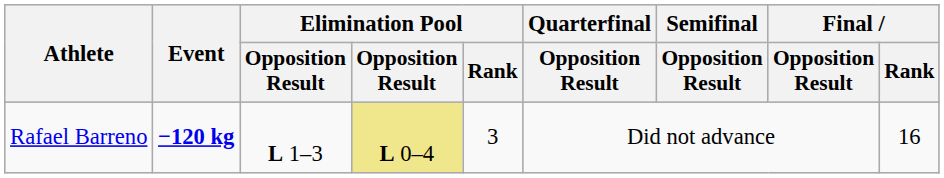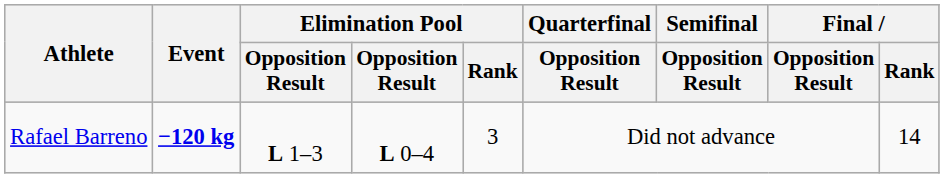 <table class="wikitable" style="font-size:90%">
 <tr>
 <th rowspan="2">Athlete</th>
 <th rowspan="2">Event</th>
 <th colspan=3>Elimination Pool</th>
 <th>Quarterfinal</th>
 <th>Semifinal</th>
 <th colspan=2>Final / </th>
 </tr>
 <tr style="font-size: 95%">
 <th>Opposition<br>Result</th>
 <th>Opposition<br>Result</th>
 <th>Rank</th>
 <th>Opposition<br>Result</th>
 <th>Opposition<br>Result</th>
 <th>Opposition<br>Result</th>
 <th>Rank</th>
 </tr>
 <tr align=center>
 <td align=left><a href='#'>Rafael Barreno</a></td>
 <td align=left><strong><a href='#'>−120 kg</a></strong></td>
 <td><br><strong>L</strong> 1–3 <sup></sup></td>
-<td style="background: khaki;"><br><strong>L</strong> 0–4 <sup></sup></td>
+<td><br><strong>L</strong> 0–4 <sup></sup></td>
 <td>3</td>
 <td colspan=3>Did not advance</td>
-<td>16</td>
+<td>14</td>
 </tr>
 </table>
